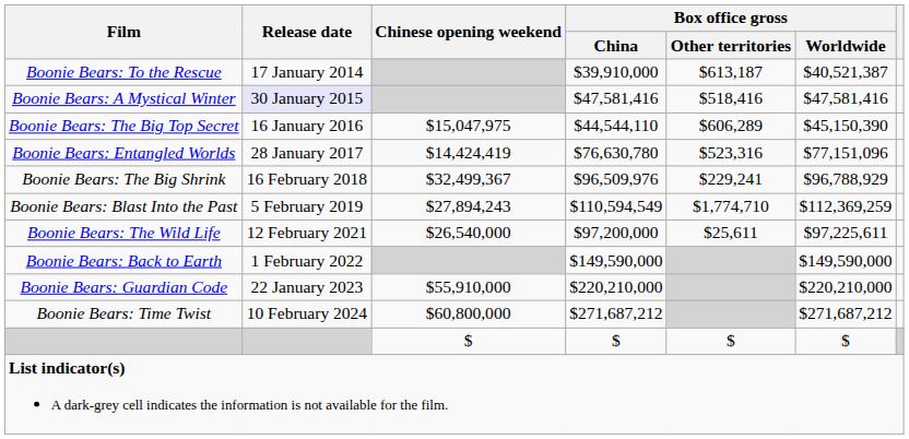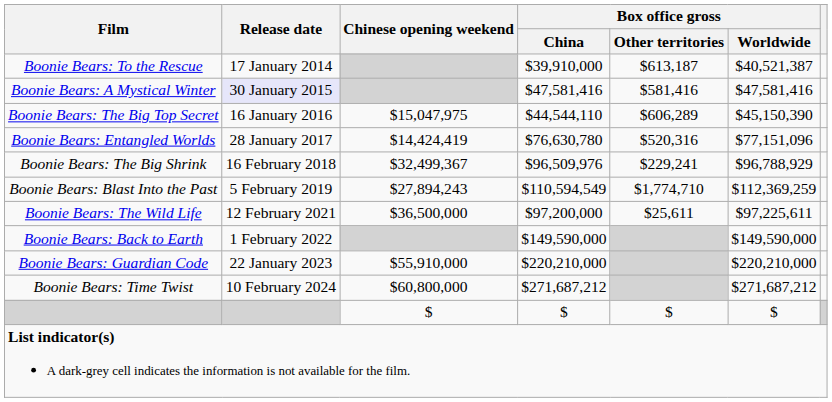 <table class="wikitable plainrowheaders sortable" style="text-align: center">
 <tr>
 <th scope="col" rowspan="2">Film</th>
 <th scope="col" rowspan="2">Release date</th>
 <th scope="col" rowspan="2">Chinese opening weekend</th>
 <th scope="col" colspan="3" class=sortable>Box office gross</th>
 <th scope="col" rowspan="2" class=unsortable></th>
 </tr>
 <tr>
 <th scope="col">China</th>
 <th scope="col">Other territories</th>
 <th scope="col">Worldwide</th>
 </tr>
 <tr>
 <td><em><a href='#'>Boonie Bears: To the Rescue</a></em></td>
 <td>17 January 2014</td>
 <td style="background:#d3d3d3;"></td>
 <td>$39,910,000</td>
 <td>$613,187</td>
 <td>$40,521,387</td>
 <td></td>
 </tr>
 <tr>
 <td><em><a href='#'>Boonie Bears: A Mystical Winter</a></em></td>
 <td style="background: lavender;">30 January 2015</td>
 <td style="background:#d3d3d3;"></td>
 <td>$47,581,416</td>
-<td>$518,416</td>
+<td>$581,416</td>
 <td>$47,581,416</td>
 <td></td>
 </tr>
 <tr>
 <td><em><a href='#'>Boonie Bears: The Big Top Secret</a></em></td>
 <td>16 January 2016</td>
 <td>$15,047,975</td>
 <td>$44,544,110</td>
 <td>$606,289</td>
 <td>$45,150,390</td>
 <td></td>
 </tr>
 <tr>
 <td><em><a href='#'>Boonie Bears: Entangled Worlds</a></em></td>
 <td>28 January 2017</td>
 <td>$14,424,419</td>
 <td>$76,630,780</td>
-<td>$523,316</td>
+<td>$520,316</td>
 <td>$77,151,096</td>
 <td></td>
 </tr>
 <tr>
 <td><em>Boonie Bears: The Big Shrink</em></td>
 <td>16 February 2018</td>
 <td>$32,499,367</td>
 <td>$96,509,976</td>
 <td>$229,241</td>
 <td>$96,788,929</td>
 <td></td>
 </tr>
 <tr>
 <td><em>Boonie Bears: Blast Into the Past</em></td>
 <td>5 February 2019</td>
 <td>$27,894,243</td>
 <td>$110,594,549</td>
 <td>$1,774,710</td>
 <td>$112,369,259</td>
 <td></td>
 </tr>
 <tr>
 <td><em><a href='#'>Boonie Bears: The Wild Life</a></em></td>
 <td>12 February 2021</td>
-<td>$26,540,000</td>
+<td>$36,500,000</td>
 <td>$97,200,000</td>
 <td>$25,611</td>
 <td>$97,225,611</td>
 <td></td>
 </tr>
 <tr>
 <td><em><a href='#'>Boonie Bears: Back to Earth</a></em></td>
 <td>1 February 2022</td>
 <td style="background:#d3d3d3;"></td>
 <td>$149,590,000</td>
 <td style="background:#d3d3d3;"></td>
 <td>$149,590,000</td>
 <td></td>
 </tr>
 <tr>
 <td><em><a href='#'>Boonie Bears: Guardian Code</a></em></td>
 <td>22 January 2023</td>
 <td>$55,910,000</td>
 <td>$220,210,000</td>
 <td style="background:#d3d3d3;"></td>
 <td>$220,210,000</td>
 <td></td>
 </tr>
 <tr>
 <td><em>Boonie Bears: Time Twist</em></td>
 <td>10 February 2024</td>
 <td>$60,800,000</td>
 <td>$271,687,212</td>
 <td style="background:#d3d3d3;"></td>
 <td>$271,687,212</td>
 <td></td>
 </tr>
 <tr>
 <td style="background:#d3d3d3;"></td>
 <td style="background:#d3d3d3;"></td>
 <td>$</td>
 <td>$</td>
 <td>$</td>
 <td>$</td>
 <td style="background:#d3d3d3;"></td>
 </tr>
 <tr>
 <td colspan="7" style="text-align:left;"><strong>List indicator(s)</strong><br><ul><li><small>A dark-grey cell indicates the information is not available for the film.</small></li></ul></td>
 </tr>
 </table>
